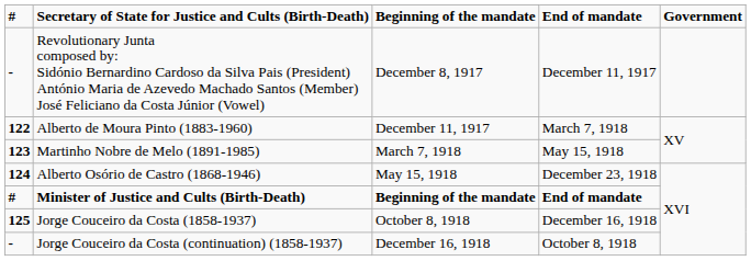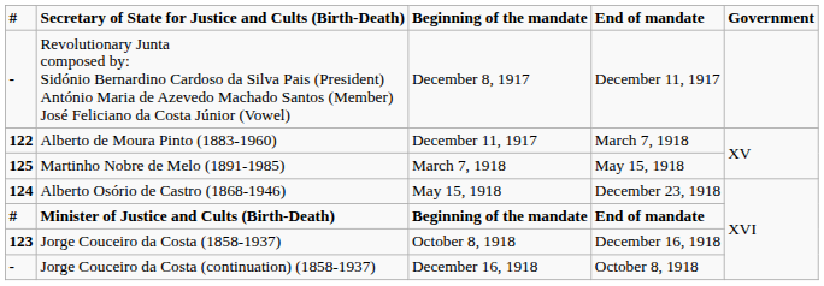 <table class="wikitable">
 <tr>
 <td><strong>#</strong></td>
 <td><strong>Secretary of State for Justice and Cults (Birth-Death)</strong></td>
 <td><strong>Beginning of the mandate</strong></td>
 <td><strong>End of mandate</strong></td>
 <td><strong>Government</strong></td>
 </tr>
 <tr>
 <td><strong>-</strong></td>
 <td>Revolutionary Junta<br>composed by:<br>Sidónio Bernardino Cardoso da Silva Pais (President)<br>António Maria de Azevedo Machado Santos (Member)<br>José Feliciano da Costa Júnior (Vowel)</td>
 <td>December 8, 1917</td>
 <td>December 11, 1917</td>
 <td></td>
 </tr>
 <tr>
 <td><strong>122</strong></td>
 <td>Alberto de Moura Pinto (1883-1960)</td>
 <td>December 11, 1917</td>
 <td>March 7, 1918</td>
 <td rowspan="2">XV</td>
 </tr>
 <tr>
-<td><strong>123</strong></td>
+<td><strong>125</strong></td>
 <td>Martinho Nobre de Melo (1891-1985)</td>
 <td>March 7, 1918</td>
 <td>May 15, 1918</td>
 </tr>
 <tr>
 <td><strong>124</strong></td>
 <td>Alberto Osório de Castro (1868-1946)</td>
 <td>May 15, 1918</td>
 <td>December 23, 1918</td>
 <td rowspan="4">XVI</td>
 </tr>
 <tr>
 <td><strong>#</strong></td>
 <td><strong>Minister of Justice and Cults (Birth-Death)</strong></td>
 <td><strong>Beginning of the mandate</strong></td>
 <td><strong>End of mandate</strong></td>
 </tr>
 <tr>
-<td><strong>125</strong></td>
+<td><strong>123</strong></td>
 <td>Jorge Couceiro da Costa (1858-1937)</td>
 <td>October 8, 1918</td>
 <td>December 16, 1918</td>
 </tr>
 <tr>
 <td><strong>-</strong></td>
 <td>Jorge Couceiro da Costa (continuation) (1858-1937)</td>
 <td>December 16, 1918</td>
 <td>October 8, 1918</td>
 </tr>
 </table>
